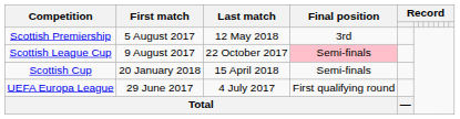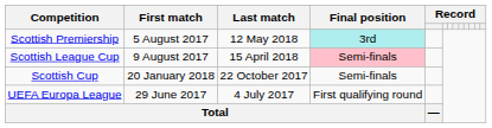 <table class="wikitable" style="text-align: center">
 <tr>
 <th rowspan="2">Competition</th>
 <th rowspan="2">First match</th>
 <th rowspan="2">Last match</th>
 <th rowspan="2">Final position</th>
 <th colspan="9">Record</th>
 </tr>
 <tr>
 <th></th>
 <th></th>
 <th></th>
 <th></th>
 <th></th>
 <th></th>
 <th></th>
 <th></th>
 <th></th>
 </tr>
 <tr>
 <td><a href='#'>Scottish Premiership</a></td>
 <td>5 August 2017</td>
 <td>12 May 2018</td>
-<td>3rd<br></td>
+<td style="background: paleturquoise;">3rd<br></td>
 <td></td>
 </tr>
 <tr>
 <td><a href='#'>Scottish League Cup</a></td>
 <td>9 August 2017</td>
-<td>22 October 2017</td>
+<td>15 April 2018</td>
 <td style="background: pink;">Semi-finals<br></td>
 <td></td>
 </tr>
 <tr>
 <td><a href='#'>Scottish Cup</a></td>
 <td>20 January 2018</td>
-<td>15 April 2018</td>
+<td>22 October 2017</td>
 <td>Semi-finals<br></td>
 <td></td>
 </tr>
 <tr>
 <td><a href='#'>UEFA Europa League</a></td>
 <td>29 June 2017</td>
 <td>4 July 2017</td>
 <td>First qualifying round<br></td>
 <td></td>
 </tr>
 <tr>
 <th colspan="4">Total<br></th>
 <th>—</th>
 </tr>
 </table>
